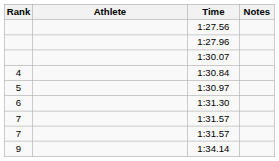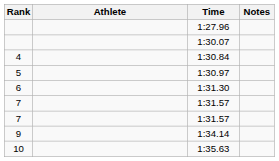 <table class=wikitable style="text-align:center">
 <tr>
 <th width=40>Rank</th>
 <th width=250>Athlete</th>
 <th width=80>Time</th>
 <th width=50>Notes</th>
-</tr>
-<tr>
-<td></td>
-<td align=left></td>
-<td>1:27.56</td>
-<td></td>
 </tr>
 <tr>
 <td></td>
 <td align=left></td>
 <td>1:27.96</td>
 <td></td>
 </tr>
 <tr>
 <td></td>
 <td align=left></td>
 <td>1:30.07</td>
 <td></td>
 </tr>
 <tr>
 <td>4</td>
 <td align=left></td>
 <td>1:30.84</td>
 <td></td>
 </tr>
 <tr>
 <td>5</td>
 <td align=left></td>
 <td>1:30.97</td>
 <td></td>
 </tr>
 <tr>
 <td>6</td>
 <td align=left></td>
 <td>1:31.30</td>
 <td></td>
 </tr>
 <tr>
 <td>7</td>
 <td align=left></td>
 <td>1:31.57</td>
 <td></td>
 </tr>
 <tr>
 <td>7</td>
 <td align=left></td>
 <td>1:31.57</td>
 <td></td>
 </tr>
 <tr>
 <td>9</td>
 <td align=left></td>
 <td>1:34.14</td>
 <td></td>
 </tr>
+<tr>
+<td>10</td>
+<td align=left></td>
+<td>1:35.63</td>
+<td></td>
+</tr>
 </table>
